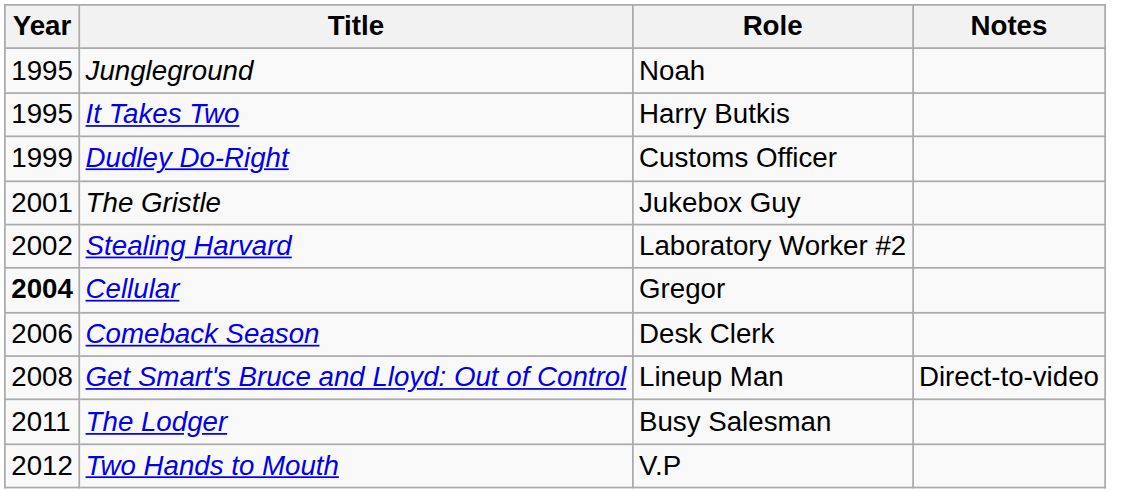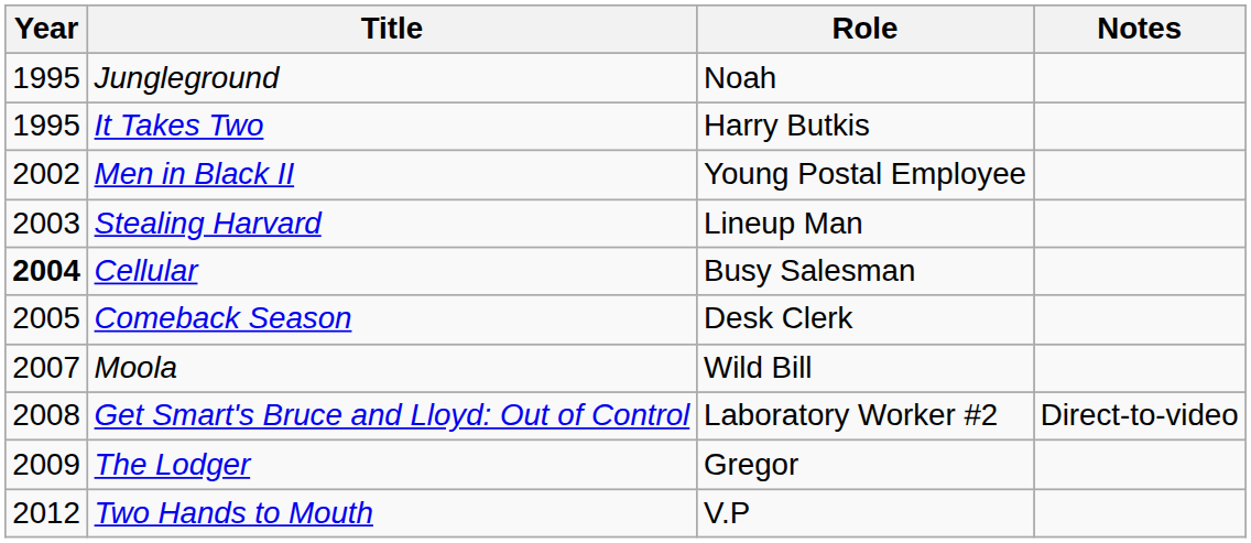 <table class="wikitable sortable">
 <tr>
 <th>Year</th>
 <th>Title</th>
 <th>Role</th>
 <th>Notes</th>
 </tr>
 <tr>
 <td>1995</td>
 <td><em>Jungleground</em></td>
 <td>Noah</td>
 <td></td>
 </tr>
 <tr>
 <td>1995</td>
 <td><a href='#'><em>It Takes Two</em></a></td>
 <td>Harry Butkis</td>
 <td></td>
 </tr>
 <tr>
-<td>1999</td>
-<td><a href='#'><em>Dudley Do-Right</em></a></td>
-<td>Customs Officer</td>
+<td>2002</td>
+<td><em><a href='#'>Men in Black II</a></em></td>
+<td>Young Postal Employee</td>
 <td></td>
 </tr>
 <tr>
-<td>2001</td>
-<td><em>The Gristle</em></td>
-<td>Jukebox Guy</td>
-<td></td>
-</tr>
-<tr>
-<td>2002</td>
+<td>2003</td>
 <td><em><a href='#'>Stealing Harvard</a></em></td>
-<td>Laboratory Worker #2</td>
+<td>Lineup Man</td>
 <td></td>
 </tr>
 <tr>
 <td><strong>2004</strong></td>
 <td><a href='#'><em>Cellular</em></a></td>
-<td>Gregor</td>
+<td>Busy Salesman</td>
 <td></td>
 </tr>
 <tr>
-<td>2006</td>
+<td>2005</td>
 <td><em><a href='#'>Comeback Season</a></em></td>
 <td>Desk Clerk</td>
 <td></td>
 </tr>
 <tr>
+<td>2007</td>
+<td><em>Moola</em></td>
+<td>Wild Bill</td>
+<td></td>
+</tr>
+<tr>
 <td>2008</td>
 <td><em><a href='#'>Get Smart's Bruce and Lloyd: Out of Control</a></em></td>
-<td>Lineup Man</td>
+<td>Laboratory Worker #2</td>
 <td>Direct-to-video</td>
 </tr>
 <tr>
-<td>2011</td>
+<td>2009</td>
 <td><a href='#'><em>The Lodger</em></a></td>
-<td>Busy Salesman</td>
+<td>Gregor</td>
 <td></td>
 </tr>
 <tr>
 <td>2012</td>
 <td><em><a href='#'>Two Hands to Mouth</a></em></td>
 <td>V.P</td>
 <td></td>
 </tr>
 </table>
